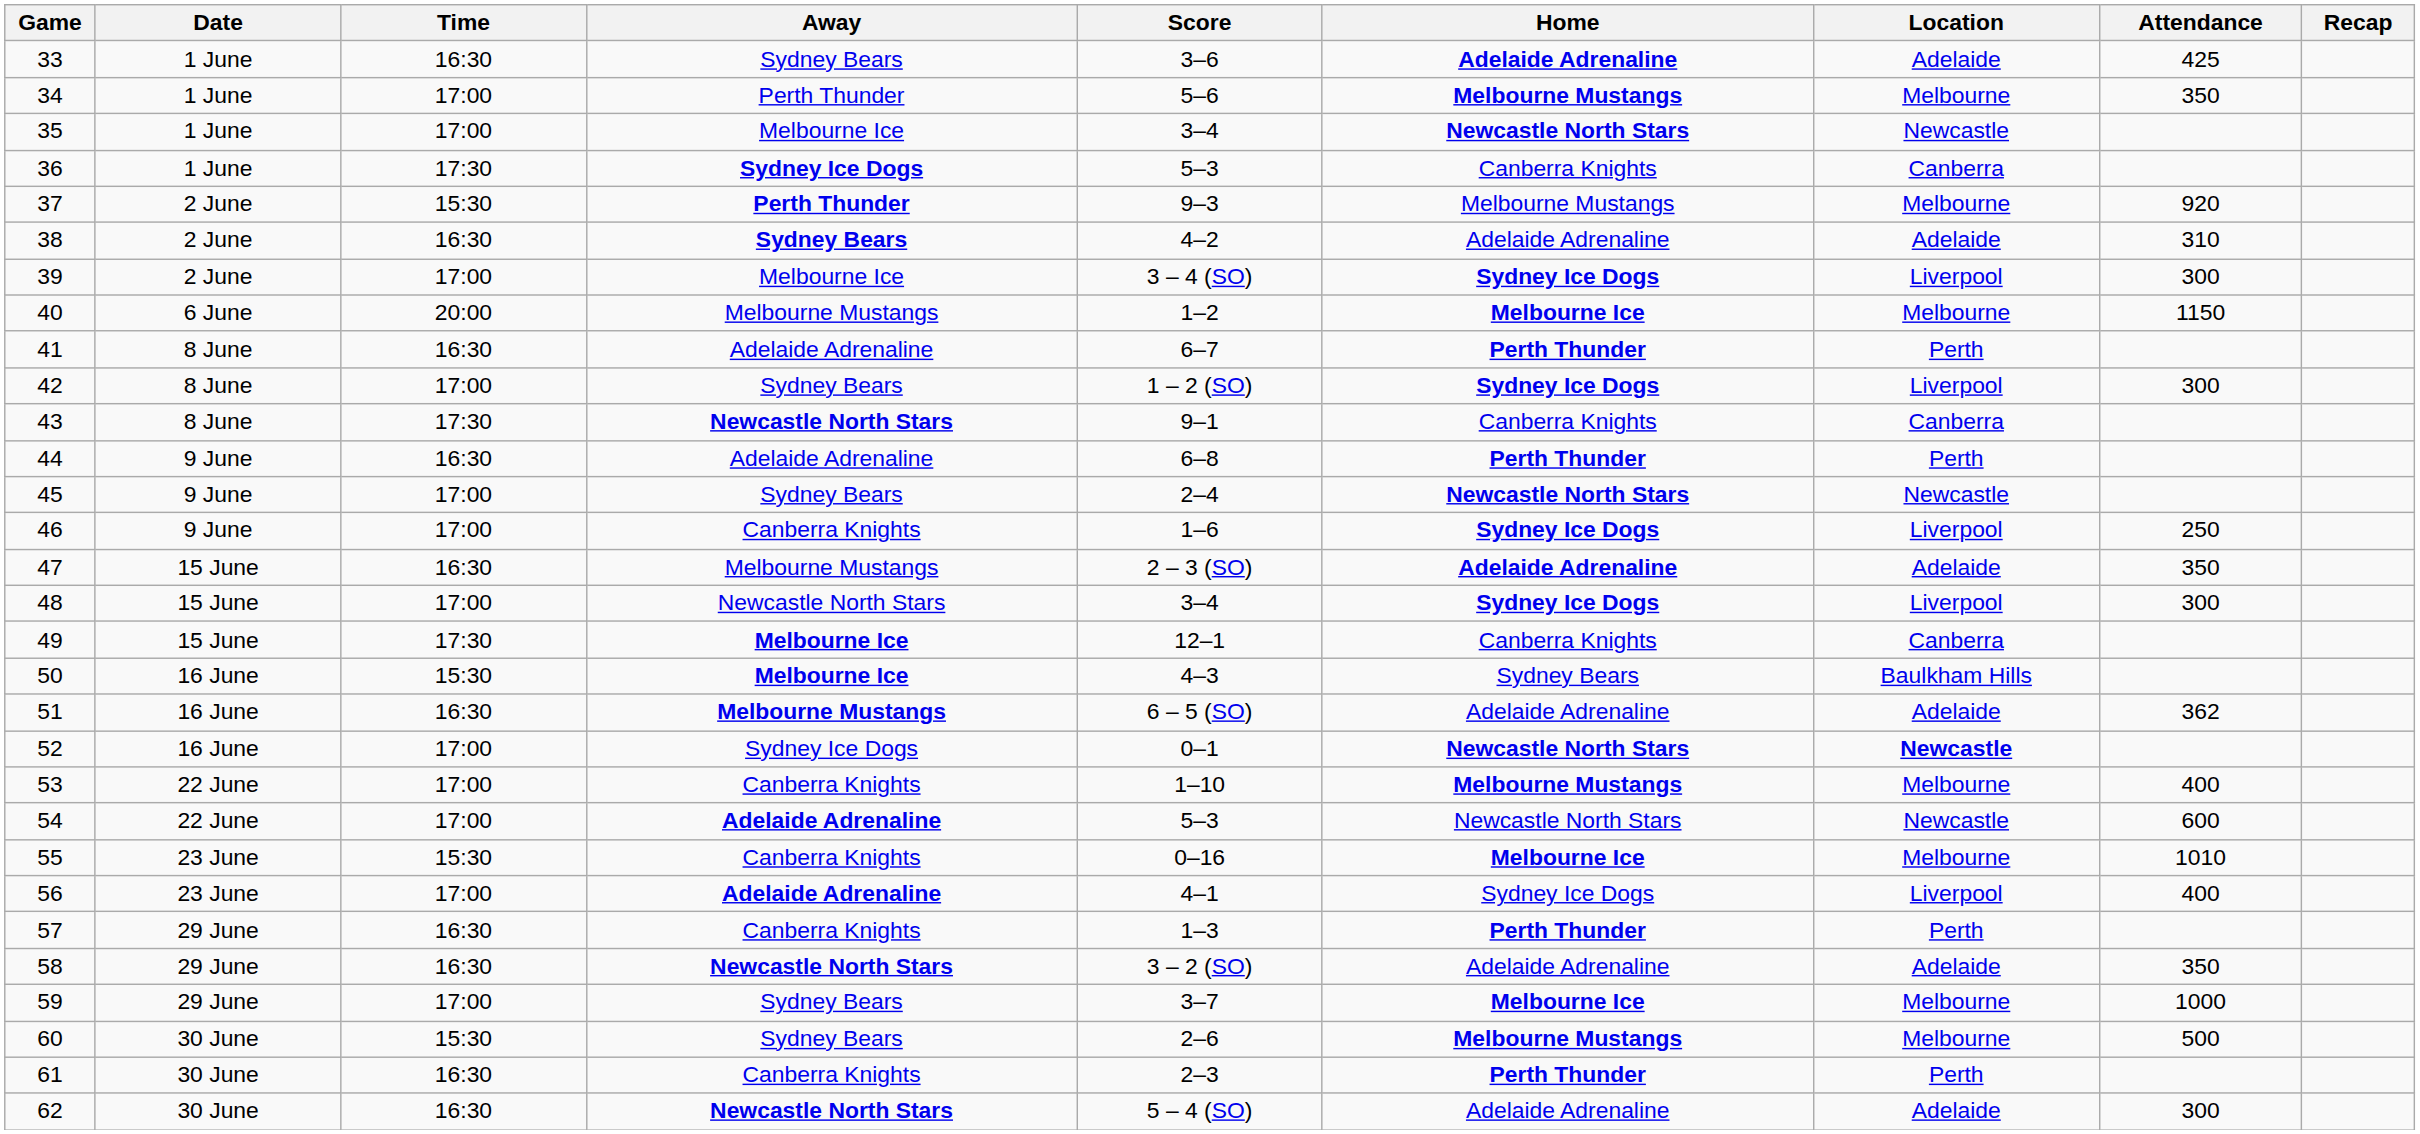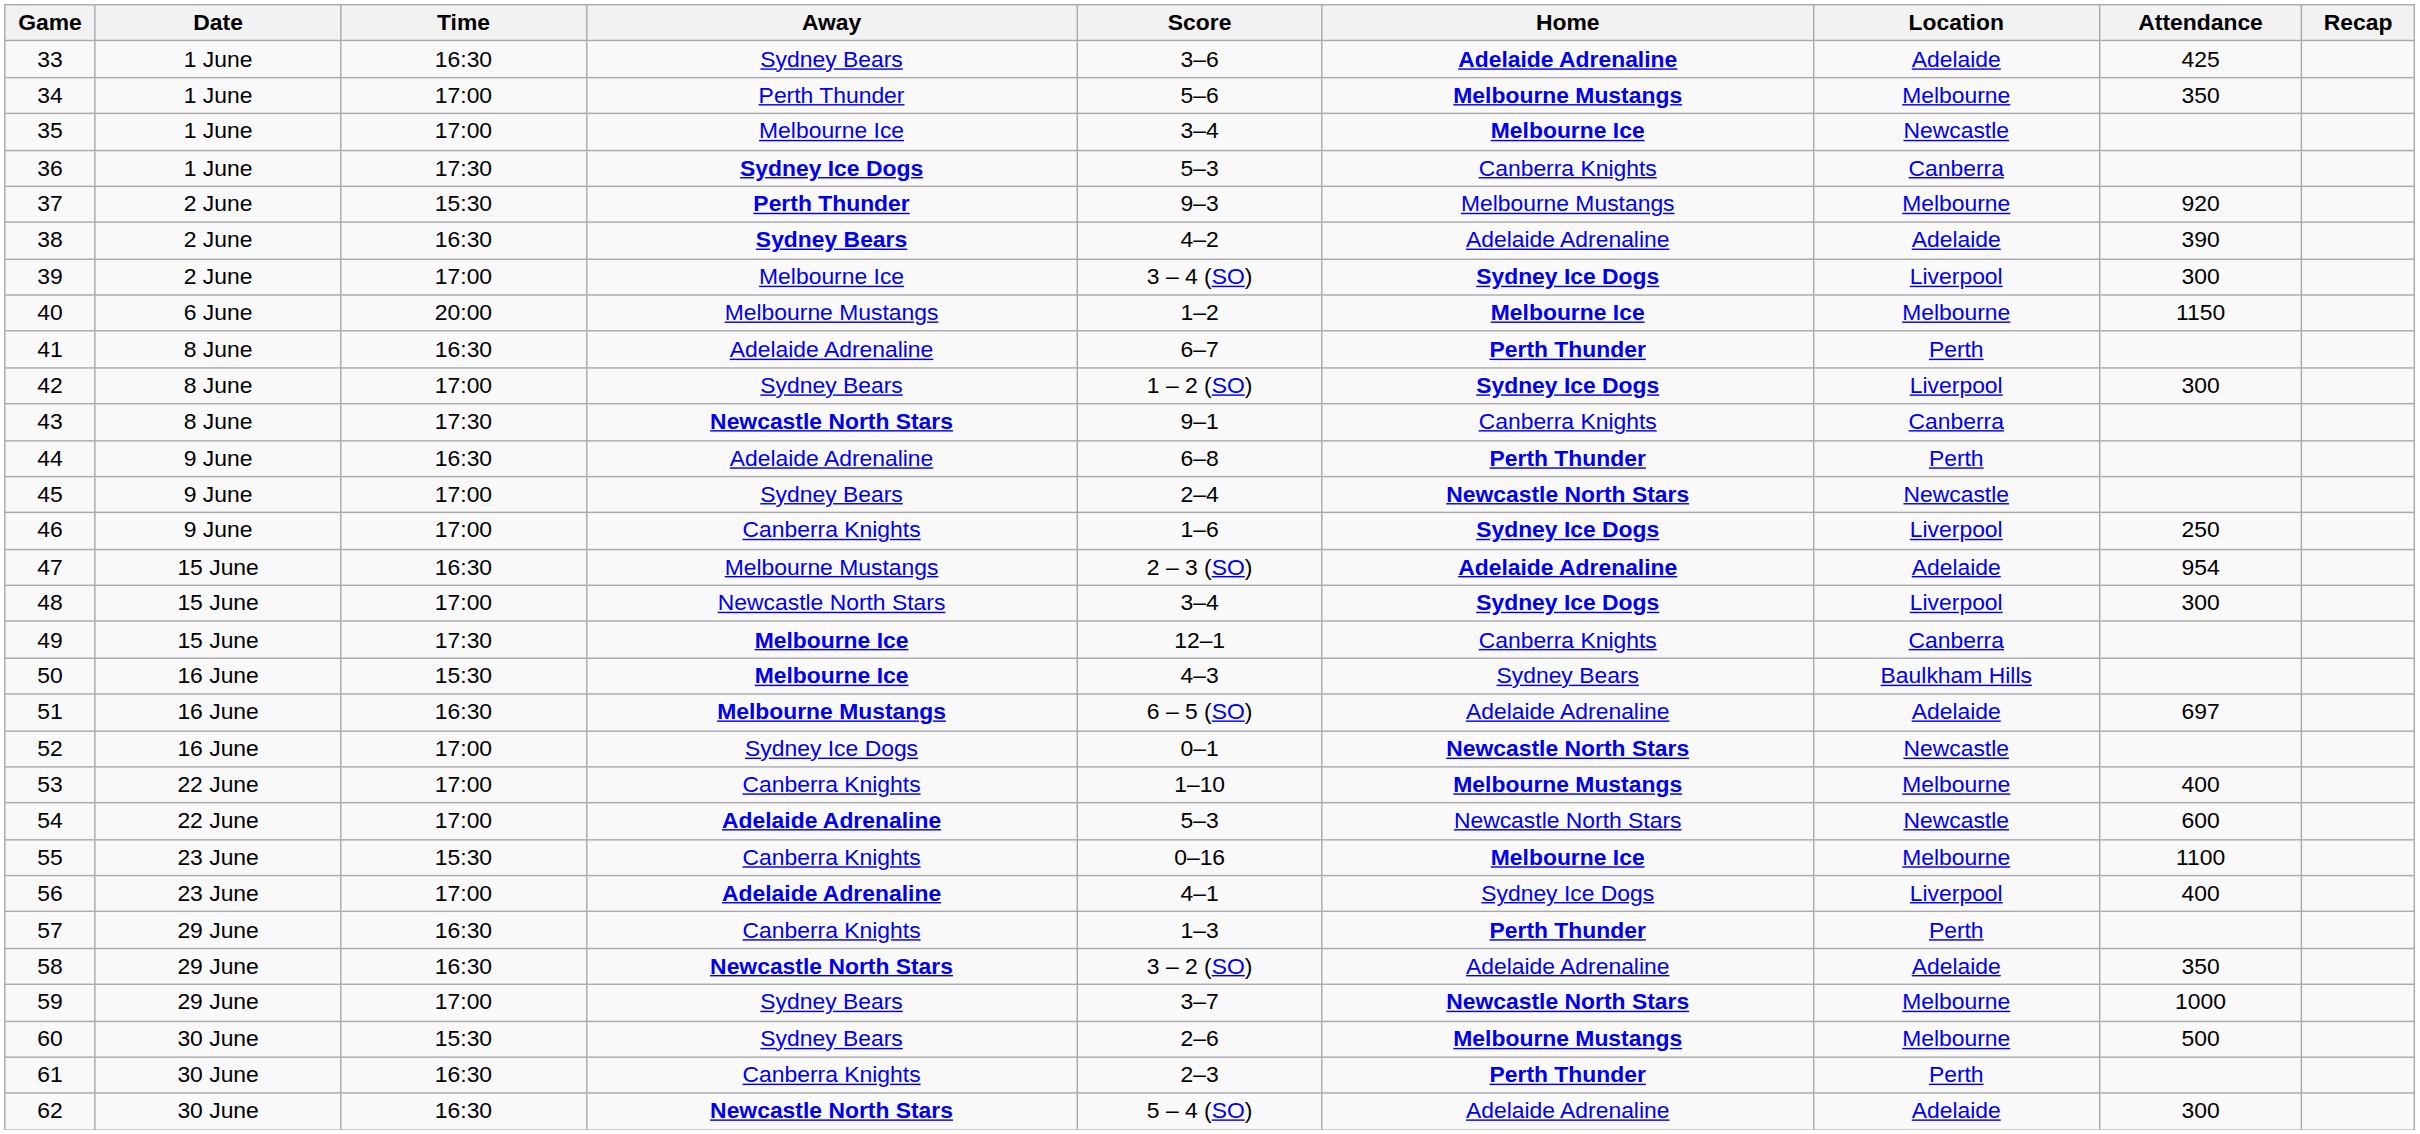 <table class="wikitable" width="85%" style="margin: 1em auto 1em auto">
 <tr>
 <th width="1%">Game</th>
 <th width="6%">Date</th>
 <th width="6%">Time</th>
 <th width="12%">Away</th>
 <th width="6%">Score</th>
 <th width="12%">Home</th>
 <th width="7%">Location</th>
 <th width="4%">Attendance</th>
 <th width="2%">Recap</th>
 </tr>
 <tr align="center">
 <td>33</td>
 <td>1 June</td>
 <td>16:30</td>
 <td><a href='#'>Sydney Bears</a></td>
 <td>3–6</td>
 <td><strong><a href='#'>Adelaide Adrenaline</a></strong></td>
 <td><a href='#'>Adelaide</a></td>
 <td>425</td>
 <td></td>
 </tr>
 <tr align="center">
 <td>34</td>
 <td>1 June</td>
 <td>17:00</td>
 <td><a href='#'>Perth Thunder</a></td>
 <td>5–6</td>
 <td><strong><a href='#'>Melbourne Mustangs</a></strong></td>
 <td><a href='#'>Melbourne</a></td>
 <td>350</td>
 <td></td>
 </tr>
 <tr align="center">
 <td>35</td>
 <td>1 June</td>
 <td>17:00</td>
 <td><a href='#'>Melbourne Ice</a></td>
 <td>3–4</td>
-<td><strong><a href='#'>Newcastle North Stars</a></strong></td>
+<td><strong><a href='#'>Melbourne Ice</a></strong></td>
 <td><a href='#'>Newcastle</a></td>
 <td></td>
 <td></td>
 </tr>
 <tr align="center">
 <td>36</td>
 <td>1 June</td>
 <td>17:30</td>
 <td><strong><a href='#'>Sydney Ice Dogs</a></strong></td>
 <td>5–3</td>
 <td><a href='#'>Canberra Knights</a></td>
 <td><a href='#'>Canberra</a></td>
 <td></td>
 <td></td>
 </tr>
 <tr align="center">
 <td>37</td>
 <td>2 June</td>
 <td>15:30</td>
 <td><strong><a href='#'>Perth Thunder</a></strong></td>
 <td>9–3</td>
 <td><a href='#'>Melbourne Mustangs</a></td>
 <td><a href='#'>Melbourne</a></td>
 <td>920</td>
 <td></td>
 </tr>
 <tr align="center">
 <td>38</td>
 <td>2 June</td>
 <td>16:30</td>
 <td><strong><a href='#'>Sydney Bears</a></strong></td>
 <td>4–2</td>
 <td><a href='#'>Adelaide Adrenaline</a></td>
 <td><a href='#'>Adelaide</a></td>
-<td>310</td>
+<td>390</td>
 <td></td>
 </tr>
 <tr align="center">
 <td>39</td>
 <td>2 June</td>
 <td>17:00</td>
 <td><a href='#'>Melbourne Ice</a></td>
 <td>3 – 4 (<a href='#'>SO</a>)</td>
 <td><strong><a href='#'>Sydney Ice Dogs</a></strong></td>
 <td><a href='#'>Liverpool</a></td>
 <td>300</td>
 <td></td>
 </tr>
 <tr align="center">
 <td>40</td>
 <td>6 June</td>
 <td>20:00</td>
 <td><a href='#'>Melbourne Mustangs</a></td>
 <td>1–2</td>
 <td><strong><a href='#'>Melbourne Ice</a></strong></td>
 <td><a href='#'>Melbourne</a></td>
 <td>1150</td>
 <td></td>
 </tr>
 <tr align="center">
 <td>41</td>
 <td>8 June</td>
 <td>16:30</td>
 <td><a href='#'>Adelaide Adrenaline</a></td>
 <td>6–7</td>
 <td><strong><a href='#'>Perth Thunder</a></strong></td>
 <td><a href='#'>Perth</a></td>
 <td></td>
 <td></td>
 </tr>
 <tr align="center">
 <td>42</td>
 <td>8 June</td>
 <td>17:00</td>
 <td><a href='#'>Sydney Bears</a></td>
 <td>1 – 2 (<a href='#'>SO</a>)</td>
 <td><strong><a href='#'>Sydney Ice Dogs</a></strong></td>
 <td><a href='#'>Liverpool</a></td>
 <td>300</td>
 <td></td>
 </tr>
 <tr align="center">
 <td>43</td>
 <td>8 June</td>
 <td>17:30</td>
 <td><strong><a href='#'>Newcastle North Stars</a></strong></td>
 <td>9–1</td>
 <td><a href='#'>Canberra Knights</a></td>
 <td><a href='#'>Canberra</a></td>
 <td></td>
 <td></td>
 </tr>
 <tr align="center">
 <td>44</td>
 <td>9 June</td>
 <td>16:30</td>
 <td><a href='#'>Adelaide Adrenaline</a></td>
 <td>6–8</td>
 <td><strong><a href='#'>Perth Thunder</a></strong></td>
 <td><a href='#'>Perth</a></td>
 <td></td>
 <td></td>
 </tr>
 <tr align="center">
 <td>45</td>
 <td>9 June</td>
 <td>17:00</td>
 <td><a href='#'>Sydney Bears</a></td>
 <td>2–4</td>
 <td><strong><a href='#'>Newcastle North Stars</a></strong></td>
 <td><a href='#'>Newcastle</a></td>
 <td></td>
 <td></td>
 </tr>
 <tr align="center">
 <td>46</td>
 <td>9 June</td>
 <td>17:00</td>
 <td><a href='#'>Canberra Knights</a></td>
 <td>1–6</td>
 <td><strong><a href='#'>Sydney Ice Dogs</a></strong></td>
 <td><a href='#'>Liverpool</a></td>
 <td>250</td>
 <td></td>
 </tr>
 <tr align="center">
 <td>47</td>
 <td>15 June</td>
 <td>16:30</td>
 <td><a href='#'>Melbourne Mustangs</a></td>
 <td>2 – 3 (<a href='#'>SO</a>)</td>
 <td><strong><a href='#'>Adelaide Adrenaline</a></strong></td>
 <td><a href='#'>Adelaide</a></td>
-<td>350</td>
+<td>954</td>
 <td></td>
 </tr>
 <tr align="center">
 <td>48</td>
 <td>15 June</td>
 <td>17:00</td>
 <td><a href='#'>Newcastle North Stars</a></td>
 <td>3–4</td>
 <td><strong><a href='#'>Sydney Ice Dogs</a></strong></td>
 <td><a href='#'>Liverpool</a></td>
 <td>300</td>
 <td></td>
 </tr>
 <tr align="center">
 <td>49</td>
 <td>15 June</td>
 <td>17:30</td>
 <td><strong><a href='#'>Melbourne Ice</a></strong></td>
 <td>12–1</td>
 <td><a href='#'>Canberra Knights</a></td>
 <td><a href='#'>Canberra</a></td>
 <td></td>
 <td></td>
 </tr>
 <tr align="center">
 <td>50</td>
 <td>16 June</td>
 <td>15:30</td>
 <td><strong><a href='#'>Melbourne Ice</a></strong></td>
 <td>4–3</td>
 <td><a href='#'>Sydney Bears</a></td>
 <td><a href='#'>Baulkham Hills</a></td>
 <td></td>
 <td></td>
 </tr>
 <tr align="center">
 <td>51</td>
 <td>16 June</td>
 <td>16:30</td>
 <td><strong><a href='#'>Melbourne Mustangs</a></strong></td>
 <td>6 – 5 (<a href='#'>SO</a>)</td>
 <td><a href='#'>Adelaide Adrenaline</a></td>
 <td><a href='#'>Adelaide</a></td>
-<td>362</td>
+<td>697</td>
 <td></td>
 </tr>
 <tr align="center">
 <td>52</td>
 <td>16 June</td>
 <td>17:00</td>
 <td><a href='#'>Sydney Ice Dogs</a></td>
 <td>0–1</td>
 <td><strong><a href='#'>Newcastle North Stars</a></strong></td>
-<td><strong><a href='#'>Newcastle</a></strong></td>
+<td><a href='#'>Newcastle</a></td>
 <td></td>
 <td></td>
 </tr>
 <tr align="center">
 <td>53</td>
 <td>22 June</td>
 <td>17:00</td>
 <td><a href='#'>Canberra Knights</a></td>
 <td>1–10</td>
 <td><strong><a href='#'>Melbourne Mustangs</a></strong></td>
 <td><a href='#'>Melbourne</a></td>
 <td>400</td>
 <td></td>
 </tr>
 <tr align="center">
 <td>54</td>
 <td>22 June</td>
 <td>17:00</td>
 <td><strong><a href='#'>Adelaide Adrenaline</a></strong></td>
 <td>5–3</td>
 <td><a href='#'>Newcastle North Stars</a></td>
 <td><a href='#'>Newcastle</a></td>
 <td>600</td>
 <td></td>
 </tr>
 <tr align="center">
 <td>55</td>
 <td>23 June</td>
 <td>15:30</td>
 <td><a href='#'>Canberra Knights</a></td>
 <td>0–16</td>
 <td><strong><a href='#'>Melbourne Ice</a></strong></td>
 <td><a href='#'>Melbourne</a></td>
-<td>1010</td>
+<td>1100</td>
 <td></td>
 </tr>
 <tr align="center">
 <td>56</td>
 <td>23 June</td>
 <td>17:00</td>
 <td><strong><a href='#'>Adelaide Adrenaline</a></strong></td>
 <td>4–1</td>
 <td><a href='#'>Sydney Ice Dogs</a></td>
 <td><a href='#'>Liverpool</a></td>
 <td>400</td>
 <td></td>
 </tr>
 <tr align="center">
 <td>57</td>
 <td>29 June</td>
 <td>16:30</td>
 <td><a href='#'>Canberra Knights</a></td>
 <td>1–3</td>
 <td><strong><a href='#'>Perth Thunder</a></strong></td>
 <td><a href='#'>Perth</a></td>
 <td></td>
 <td></td>
 </tr>
 <tr align="center">
 <td>58</td>
 <td>29 June</td>
 <td>16:30</td>
 <td><strong><a href='#'>Newcastle North Stars</a></strong></td>
 <td>3 – 2 (<a href='#'>SO</a>)</td>
 <td><a href='#'>Adelaide Adrenaline</a></td>
 <td><a href='#'>Adelaide</a></td>
 <td>350</td>
 <td></td>
 </tr>
 <tr align="center">
 <td>59</td>
 <td>29 June</td>
 <td>17:00</td>
 <td><a href='#'>Sydney Bears</a></td>
 <td>3–7</td>
-<td><strong><a href='#'>Melbourne Ice</a></strong></td>
+<td><strong><a href='#'>Newcastle North Stars</a></strong></td>
 <td><a href='#'>Melbourne</a></td>
 <td>1000</td>
 <td></td>
 </tr>
 <tr align="center">
 <td>60</td>
 <td>30 June</td>
 <td>15:30</td>
 <td><a href='#'>Sydney Bears</a></td>
 <td>2–6</td>
 <td><strong><a href='#'>Melbourne Mustangs</a></strong></td>
 <td><a href='#'>Melbourne</a></td>
 <td>500</td>
 <td></td>
 </tr>
 <tr align="center">
 <td>61</td>
 <td>30 June</td>
 <td>16:30</td>
 <td><a href='#'>Canberra Knights</a></td>
 <td>2–3</td>
 <td><strong><a href='#'>Perth Thunder</a></strong></td>
 <td><a href='#'>Perth</a></td>
 <td></td>
 <td></td>
 </tr>
 <tr align="center">
 <td>62</td>
 <td>30 June</td>
 <td>16:30</td>
 <td><strong><a href='#'>Newcastle North Stars</a></strong></td>
 <td>5 – 4 (<a href='#'>SO</a>)</td>
 <td><a href='#'>Adelaide Adrenaline</a></td>
 <td><a href='#'>Adelaide</a></td>
 <td>300</td>
 <td></td>
 </tr>
 </table>
